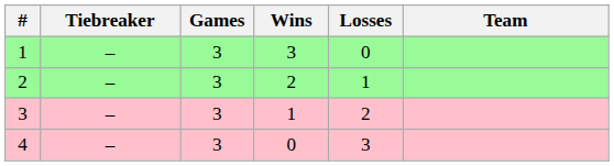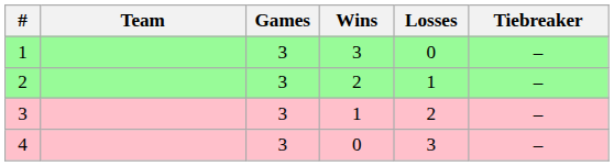 <table class=wikitable style="text-align:center; font-size:90%">
 <tr>
 <th width=20>#</th>
-<th width=100>Tiebreaker</th>
+<th width=150>Team</th>
 <th width=50>Games</th>
 <th width=50>Wins</th>
 <th width=50>Losses</th>
-<th width=150>Team</th>
+<th width=100>Tiebreaker</th>
 </tr>
 <tr style="background:#98fb98;">
 <td>1</td>
-<td>–</td>
+<td align=left></td>
 <td>3</td>
 <td>3</td>
 <td>0</td>
-<td align=left></td>
+<td>–</td>
 </tr>
 <tr style="background:#98fb98;">
 <td>2</td>
-<td>–</td>
+<td align=left></td>
 <td>3</td>
 <td>2</td>
 <td>1</td>
-<td align=left></td>
+<td>–</td>
 </tr>
 <tr style="background:pink;">
 <td>3</td>
-<td>–</td>
+<td align=left></td>
 <td>3</td>
 <td>1</td>
 <td>2</td>
-<td align=left></td>
+<td>–</td>
 </tr>
 <tr style="background:pink;">
 <td>4</td>
-<td>–</td>
+<td align=left></td>
 <td>3</td>
 <td>0</td>
 <td>3</td>
-<td align=left></td>
+<td>–</td>
 </tr>
 </table>
